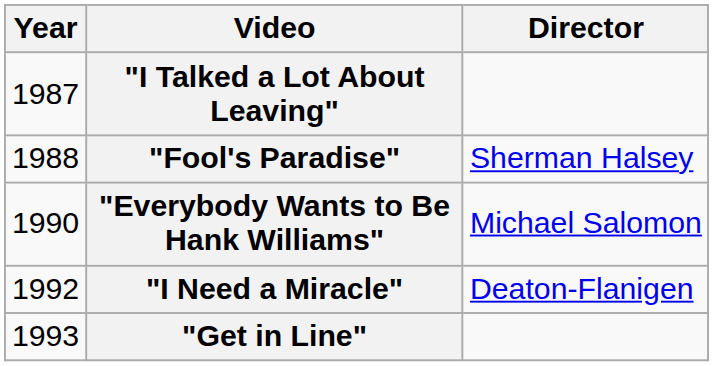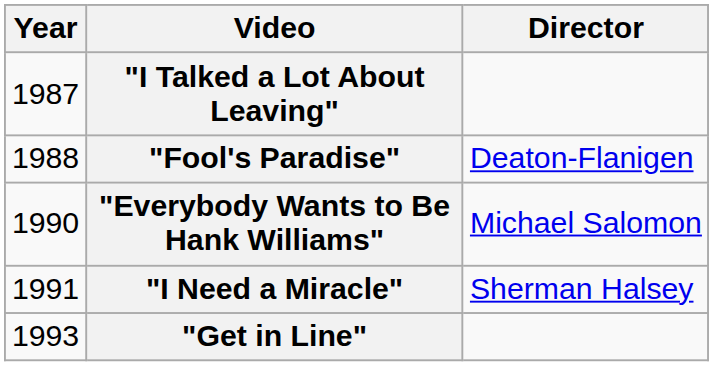 <table class="wikitable plainrowheaders">
 <tr>
 <th>Year</th>
 <th style="width:12em;">Video</th>
 <th>Director</th>
 </tr>
 <tr>
 <td>1987</td>
 <th scope="row">"I Talked a Lot About Leaving"</th>
 <td></td>
 </tr>
 <tr>
 <td>1988</td>
 <th scope="row">"Fool's Paradise"</th>
-<td><a href='#'>Sherman Halsey</a></td>
+<td><a href='#'>Deaton-Flanigen</a></td>
 </tr>
 <tr>
 <td>1990</td>
 <th scope="row">"Everybody Wants to Be Hank Williams"</th>
 <td><a href='#'>Michael Salomon</a></td>
 </tr>
 <tr>
-<td>1992</td>
+<td>1991</td>
 <th scope="row">"I Need a Miracle"</th>
-<td><a href='#'>Deaton-Flanigen</a></td>
+<td><a href='#'>Sherman Halsey</a></td>
 </tr>
 <tr>
 <td>1993</td>
 <th scope="row">"Get in Line"</th>
 <td></td>
 </tr>
 </table>
